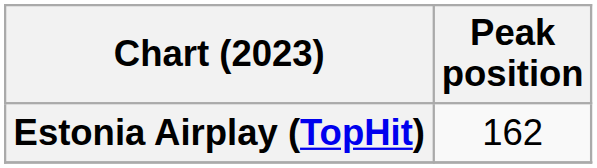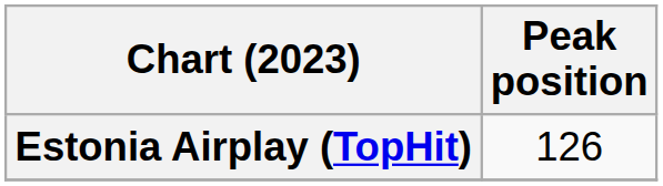 <table class="wikitable plainrowheaders" style="text-align:center">
 <tr>
 <th scope="col">Chart (2023)</th>
 <th scope="col">Peak<br>position</th>
 </tr>
 <tr>
 <th scope="row">Estonia Airplay (<a href='#'>TopHit</a>)</th>
-<td>162</td>
+<td>126</td>
 </tr>
 <tr>
 </tr>
 </table>
